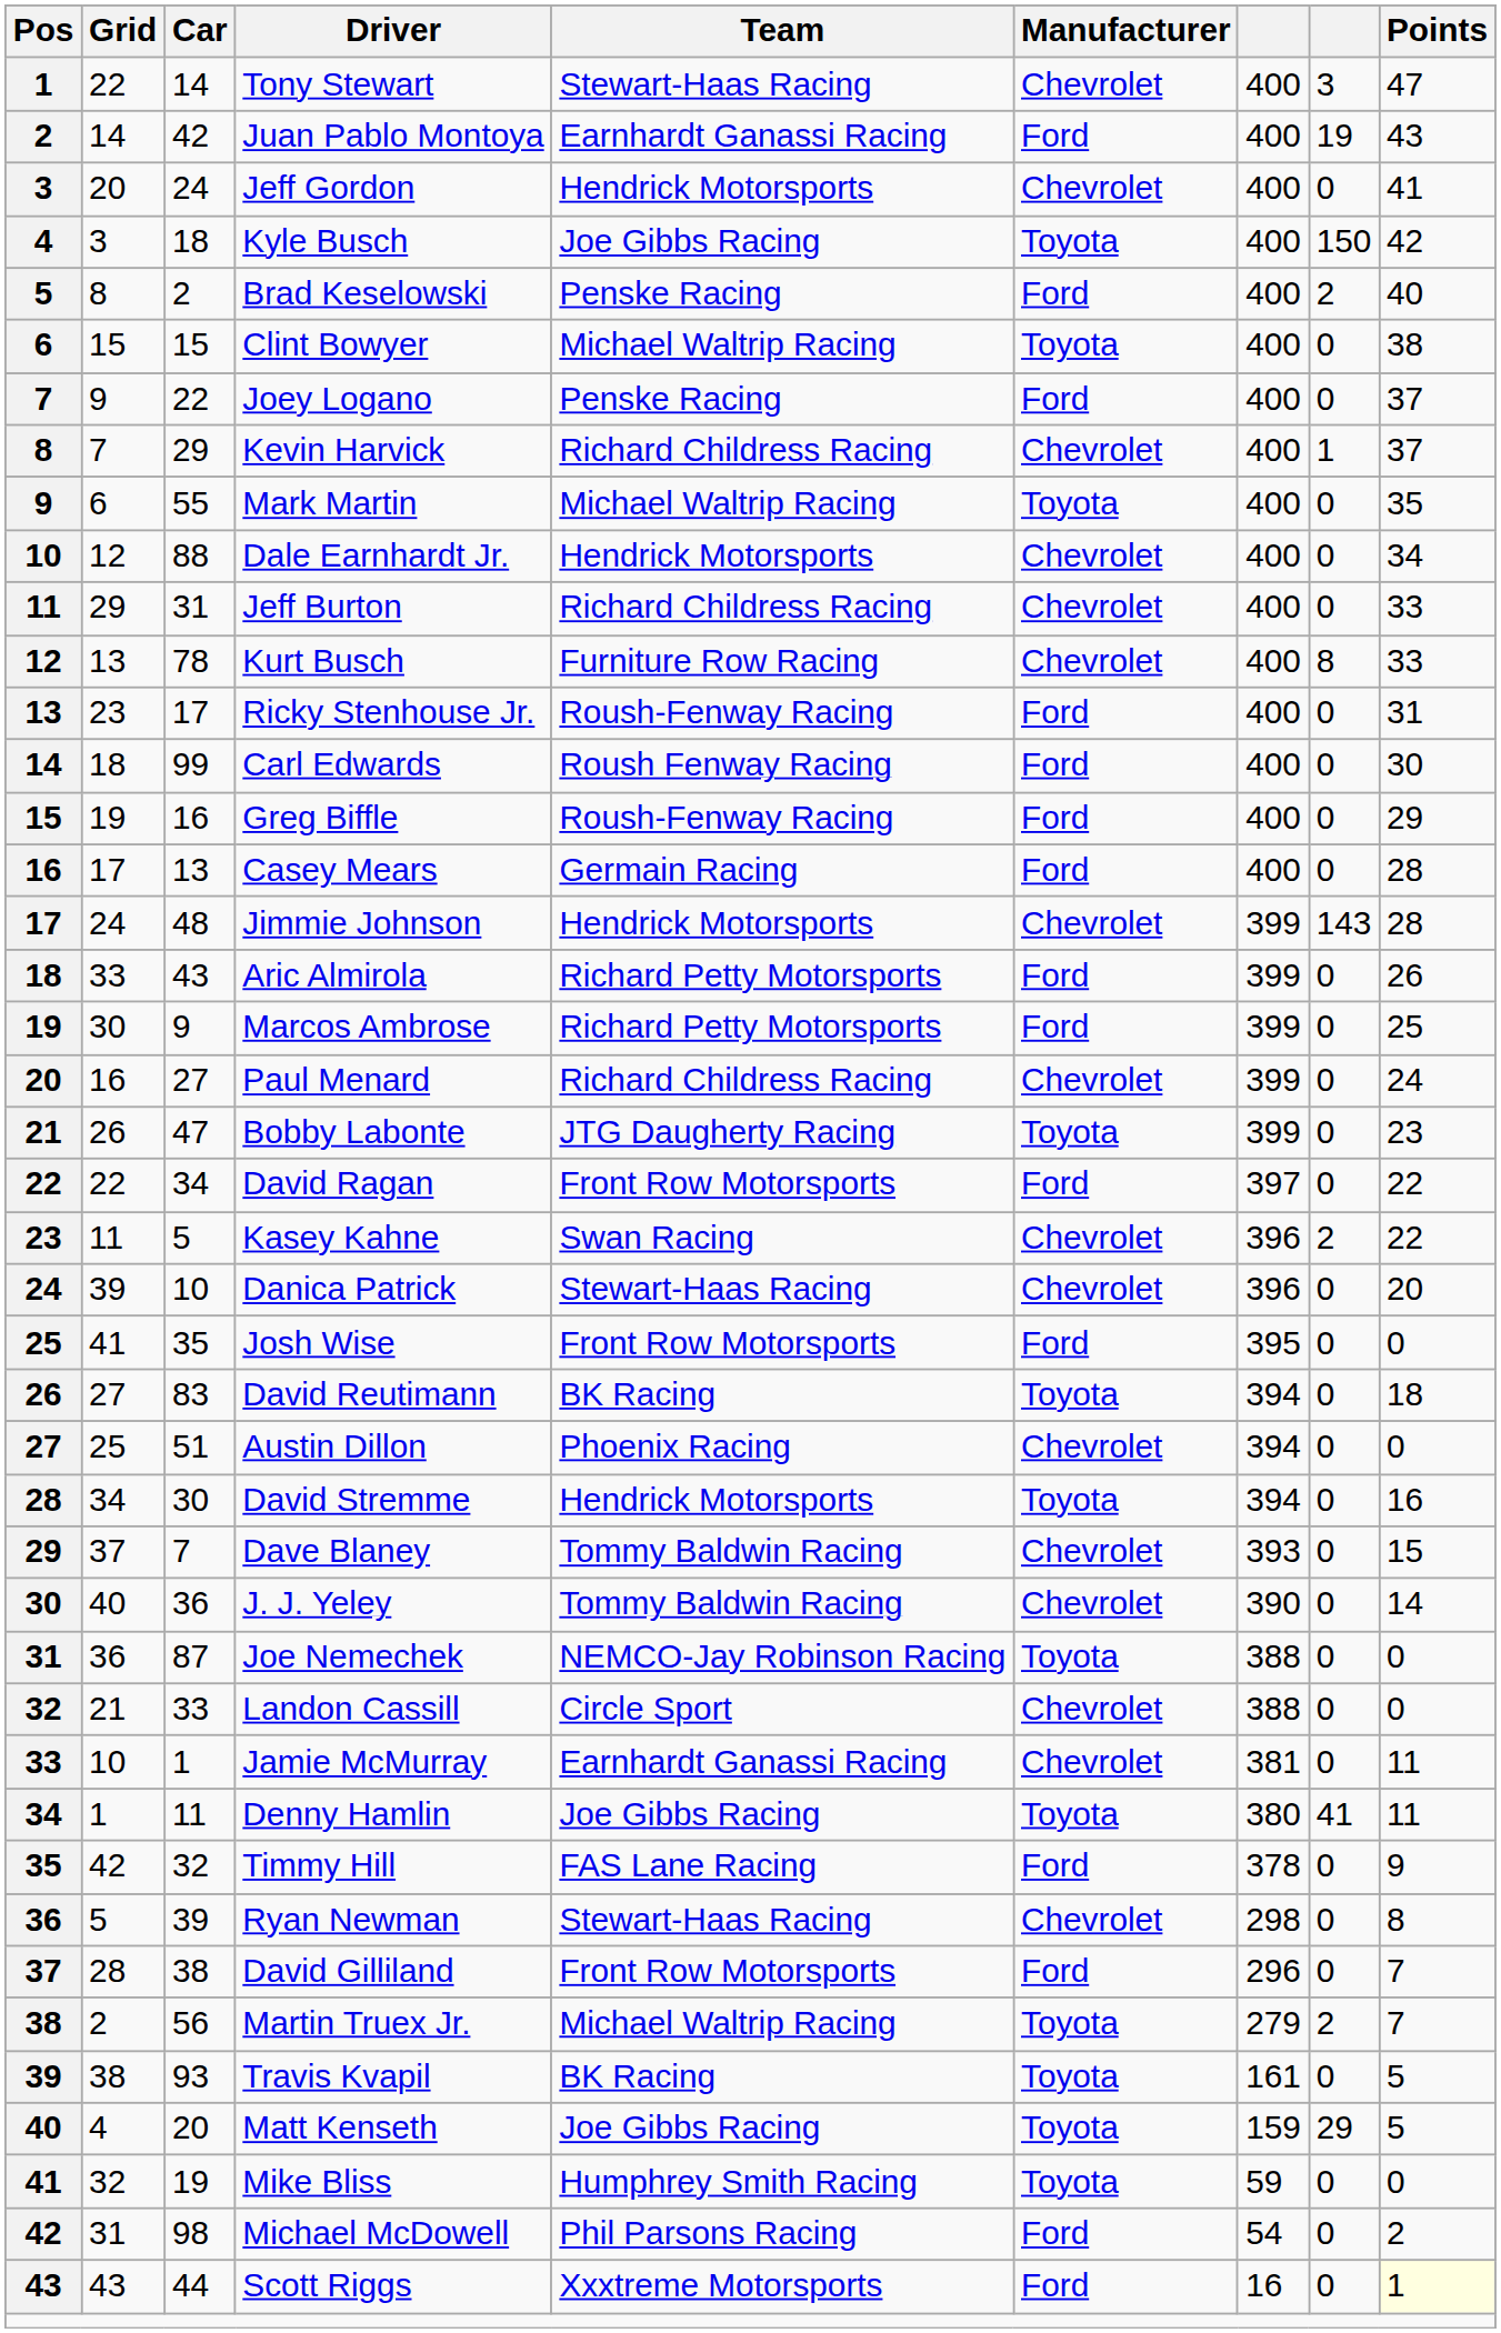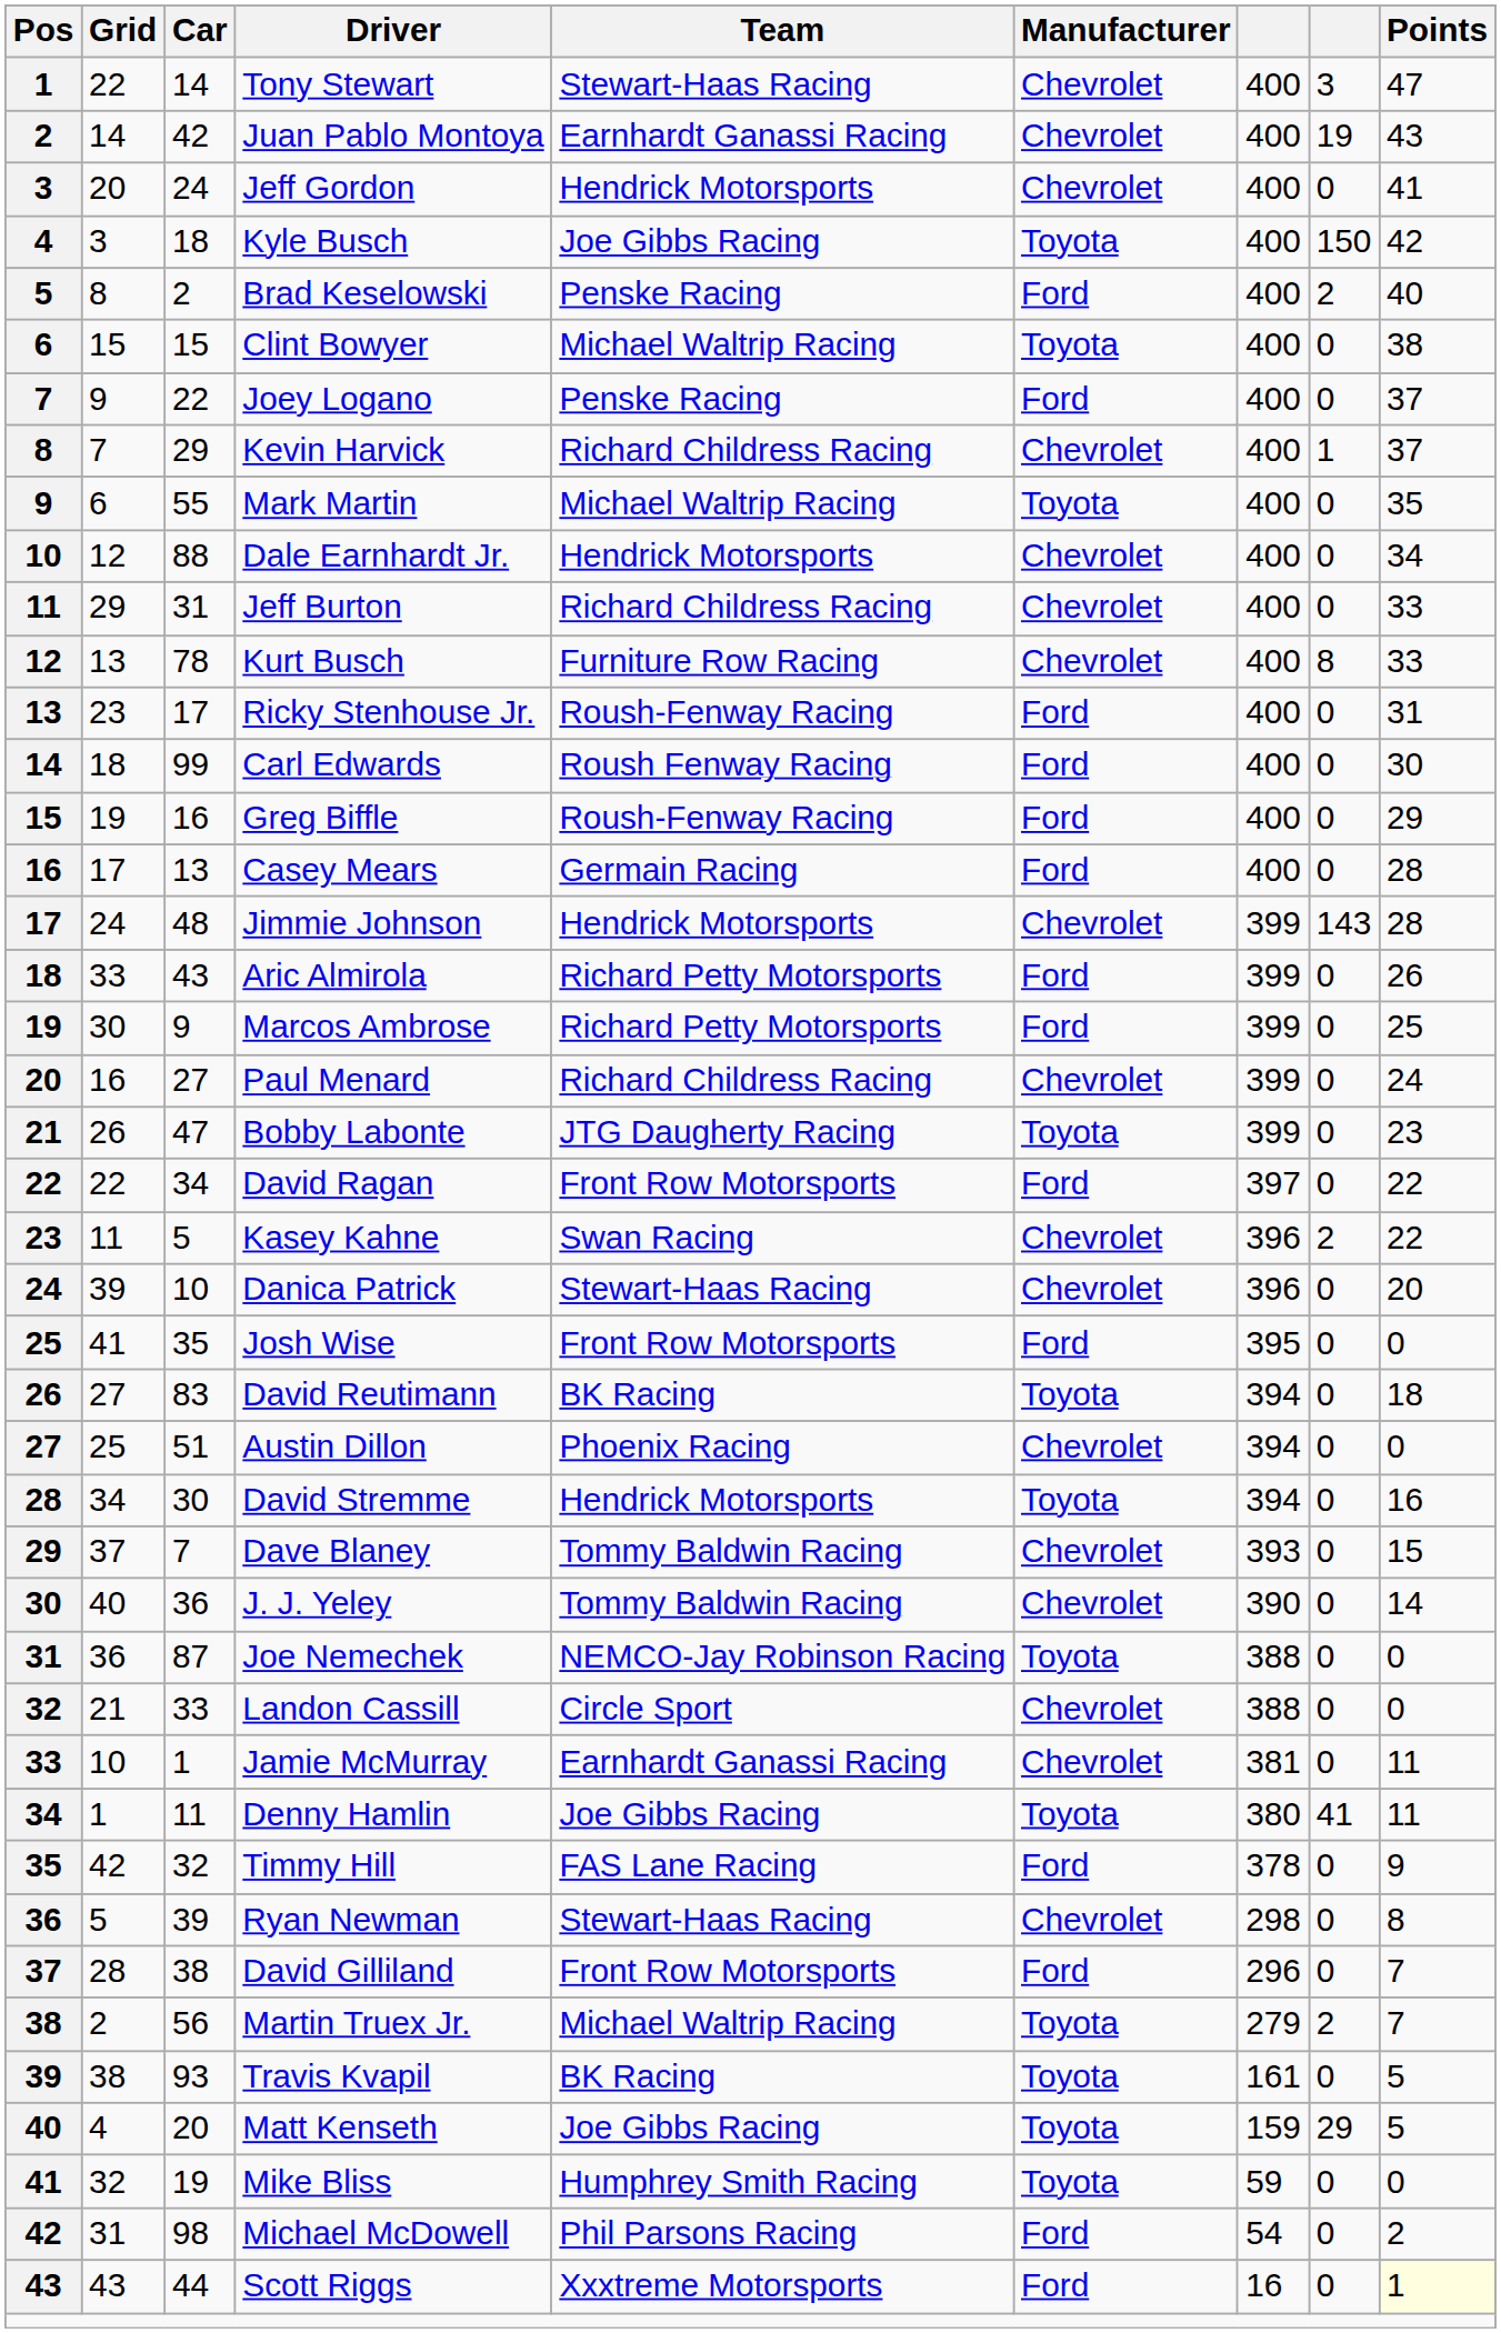 <table class="wikitable" border="1">
 <tr>
 <th>Pos</th>
 <th>Grid</th>
 <th>Car</th>
 <th>Driver</th>
 <th>Team</th>
 <th>Manufacturer</th>
 <th></th>
 <th></th>
 <th>Points</th>
 </tr>
 <tr>
 <th>1</th>
 <td>22</td>
 <td>14</td>
 <td><a href='#'>Tony Stewart</a></td>
 <td><a href='#'>Stewart-Haas Racing</a></td>
 <td><a href='#'>Chevrolet</a></td>
 <td>400</td>
 <td>3</td>
 <td>47</td>
 </tr>
 <tr>
 <th>2</th>
 <td>14</td>
 <td>42</td>
 <td><a href='#'>Juan Pablo Montoya</a></td>
 <td><a href='#'>Earnhardt Ganassi Racing</a></td>
-<td><a href='#'>Ford</a></td>
+<td><a href='#'>Chevrolet</a></td>
 <td>400</td>
 <td>19</td>
 <td>43</td>
 </tr>
 <tr>
 <th>3</th>
 <td>20</td>
 <td>24</td>
 <td><a href='#'>Jeff Gordon</a></td>
 <td><a href='#'>Hendrick Motorsports</a></td>
 <td><a href='#'>Chevrolet</a></td>
 <td>400</td>
 <td>0</td>
 <td>41</td>
 </tr>
 <tr>
 <th>4</th>
 <td>3</td>
 <td>18</td>
 <td><a href='#'>Kyle Busch</a></td>
 <td><a href='#'>Joe Gibbs Racing</a></td>
 <td><a href='#'>Toyota</a></td>
 <td>400</td>
 <td>150</td>
 <td>42</td>
 </tr>
 <tr>
 <th>5</th>
 <td>8</td>
 <td>2</td>
 <td><a href='#'>Brad Keselowski</a></td>
 <td><a href='#'>Penske Racing</a></td>
 <td><a href='#'>Ford</a></td>
 <td>400</td>
 <td>2</td>
 <td>40</td>
 </tr>
 <tr>
 <th>6</th>
 <td>15</td>
 <td>15</td>
 <td><a href='#'>Clint Bowyer</a></td>
 <td><a href='#'>Michael Waltrip Racing</a></td>
 <td><a href='#'>Toyota</a></td>
 <td>400</td>
 <td>0</td>
 <td>38</td>
 </tr>
 <tr>
 <th>7</th>
 <td>9</td>
 <td>22</td>
 <td><a href='#'>Joey Logano</a></td>
 <td><a href='#'>Penske Racing</a></td>
 <td><a href='#'>Ford</a></td>
 <td>400</td>
 <td>0</td>
 <td>37</td>
 </tr>
 <tr>
 <th>8</th>
 <td>7</td>
 <td>29</td>
 <td><a href='#'>Kevin Harvick</a></td>
 <td><a href='#'>Richard Childress Racing</a></td>
 <td><a href='#'>Chevrolet</a></td>
 <td>400</td>
 <td>1</td>
 <td>37</td>
 </tr>
 <tr>
 <th>9</th>
 <td>6</td>
 <td>55</td>
 <td><a href='#'>Mark Martin</a></td>
 <td><a href='#'>Michael Waltrip Racing</a></td>
 <td><a href='#'>Toyota</a></td>
 <td>400</td>
 <td>0</td>
 <td>35</td>
 </tr>
 <tr>
 <th>10</th>
 <td>12</td>
 <td>88</td>
 <td><a href='#'>Dale Earnhardt Jr.</a></td>
 <td><a href='#'>Hendrick Motorsports</a></td>
 <td><a href='#'>Chevrolet</a></td>
 <td>400</td>
 <td>0</td>
 <td>34</td>
 </tr>
 <tr>
 <th>11</th>
 <td>29</td>
 <td>31</td>
 <td><a href='#'>Jeff Burton</a></td>
 <td><a href='#'>Richard Childress Racing</a></td>
 <td><a href='#'>Chevrolet</a></td>
 <td>400</td>
 <td>0</td>
 <td>33</td>
 </tr>
 <tr>
 <th>12</th>
 <td>13</td>
 <td>78</td>
 <td><a href='#'>Kurt Busch</a></td>
 <td><a href='#'>Furniture Row Racing</a></td>
 <td><a href='#'>Chevrolet</a></td>
 <td>400</td>
 <td>8</td>
 <td>33</td>
 </tr>
 <tr>
 <th>13</th>
 <td>23</td>
 <td>17</td>
 <td><a href='#'>Ricky Stenhouse Jr.</a></td>
 <td><a href='#'>Roush-Fenway Racing</a></td>
 <td><a href='#'>Ford</a></td>
 <td>400</td>
 <td>0</td>
 <td>31</td>
 </tr>
 <tr>
 <th>14</th>
 <td>18</td>
 <td>99</td>
 <td><a href='#'>Carl Edwards</a></td>
 <td><a href='#'>Roush Fenway Racing</a></td>
 <td><a href='#'>Ford</a></td>
 <td>400</td>
 <td>0</td>
 <td>30</td>
 </tr>
 <tr>
 <th>15</th>
 <td>19</td>
 <td>16</td>
 <td><a href='#'>Greg Biffle</a></td>
 <td><a href='#'>Roush-Fenway Racing</a></td>
 <td><a href='#'>Ford</a></td>
 <td>400</td>
 <td>0</td>
 <td>29</td>
 </tr>
 <tr>
 <th>16</th>
 <td>17</td>
 <td>13</td>
 <td><a href='#'>Casey Mears</a></td>
 <td><a href='#'>Germain Racing</a></td>
 <td><a href='#'>Ford</a></td>
 <td>400</td>
 <td>0</td>
 <td>28</td>
 </tr>
 <tr>
 <th>17</th>
 <td>24</td>
 <td>48</td>
 <td><a href='#'>Jimmie Johnson</a></td>
 <td><a href='#'>Hendrick Motorsports</a></td>
 <td><a href='#'>Chevrolet</a></td>
 <td>399</td>
 <td>143</td>
 <td>28</td>
 </tr>
 <tr>
 <th>18</th>
 <td>33</td>
 <td>43</td>
 <td><a href='#'>Aric Almirola</a></td>
 <td><a href='#'>Richard Petty Motorsports</a></td>
 <td><a href='#'>Ford</a></td>
 <td>399</td>
 <td>0</td>
 <td>26</td>
 </tr>
 <tr>
 <th>19</th>
 <td>30</td>
 <td>9</td>
 <td><a href='#'>Marcos Ambrose</a></td>
 <td><a href='#'>Richard Petty Motorsports</a></td>
 <td><a href='#'>Ford</a></td>
 <td>399</td>
 <td>0</td>
 <td>25</td>
 </tr>
 <tr>
 <th>20</th>
 <td>16</td>
 <td>27</td>
 <td><a href='#'>Paul Menard</a></td>
 <td><a href='#'>Richard Childress Racing</a></td>
 <td><a href='#'>Chevrolet</a></td>
 <td>399</td>
 <td>0</td>
 <td>24</td>
 </tr>
 <tr>
 <th>21</th>
 <td>26</td>
 <td>47</td>
 <td><a href='#'>Bobby Labonte</a></td>
 <td><a href='#'>JTG Daugherty Racing</a></td>
 <td><a href='#'>Toyota</a></td>
 <td>399</td>
 <td>0</td>
 <td>23</td>
 </tr>
 <tr>
 <th>22</th>
 <td>22</td>
 <td>34</td>
 <td><a href='#'>David Ragan</a></td>
 <td><a href='#'>Front Row Motorsports</a></td>
 <td><a href='#'>Ford</a></td>
 <td>397</td>
 <td>0</td>
 <td>22</td>
 </tr>
 <tr>
 <th>23</th>
 <td>11</td>
 <td>5</td>
 <td><a href='#'>Kasey Kahne</a></td>
 <td><a href='#'>Swan Racing</a></td>
 <td><a href='#'>Chevrolet</a></td>
 <td>396</td>
 <td>2</td>
 <td>22</td>
 </tr>
 <tr>
 <th>24</th>
 <td>39</td>
 <td>10</td>
 <td><a href='#'>Danica Patrick</a></td>
 <td><a href='#'>Stewart-Haas Racing</a></td>
 <td><a href='#'>Chevrolet</a></td>
 <td>396</td>
 <td>0</td>
 <td>20</td>
 </tr>
 <tr>
 <th>25</th>
 <td>41</td>
 <td>35</td>
 <td><a href='#'>Josh Wise</a></td>
 <td><a href='#'>Front Row Motorsports</a></td>
 <td><a href='#'>Ford</a></td>
 <td>395</td>
 <td>0</td>
 <td>0</td>
 </tr>
 <tr>
 <th>26</th>
 <td>27</td>
 <td>83</td>
 <td><a href='#'>David Reutimann</a></td>
 <td><a href='#'>BK Racing</a></td>
 <td><a href='#'>Toyota</a></td>
 <td>394</td>
 <td>0</td>
 <td>18</td>
 </tr>
 <tr>
 <th>27</th>
 <td>25</td>
 <td>51</td>
 <td><a href='#'>Austin Dillon</a></td>
 <td><a href='#'>Phoenix Racing</a></td>
 <td><a href='#'>Chevrolet</a></td>
 <td>394</td>
 <td>0</td>
 <td>0</td>
 </tr>
 <tr>
 <th>28</th>
 <td>34</td>
 <td>30</td>
 <td><a href='#'>David Stremme</a></td>
 <td><a href='#'>Hendrick Motorsports</a></td>
 <td><a href='#'>Toyota</a></td>
 <td>394</td>
 <td>0</td>
 <td>16</td>
 </tr>
 <tr>
 <th>29</th>
 <td>37</td>
 <td>7</td>
 <td><a href='#'>Dave Blaney</a></td>
 <td><a href='#'>Tommy Baldwin Racing</a></td>
 <td><a href='#'>Chevrolet</a></td>
 <td>393</td>
 <td>0</td>
 <td>15</td>
 </tr>
 <tr>
 <th>30</th>
 <td>40</td>
 <td>36</td>
 <td><a href='#'>J. J. Yeley</a></td>
 <td><a href='#'>Tommy Baldwin Racing</a></td>
 <td><a href='#'>Chevrolet</a></td>
 <td>390</td>
 <td>0</td>
 <td>14</td>
 </tr>
 <tr>
 <th>31</th>
 <td>36</td>
 <td>87</td>
 <td><a href='#'>Joe Nemechek</a></td>
 <td><a href='#'>NEMCO-Jay Robinson Racing</a></td>
 <td><a href='#'>Toyota</a></td>
 <td>388</td>
 <td>0</td>
 <td>0</td>
 </tr>
 <tr>
 <th>32</th>
 <td>21</td>
 <td>33</td>
 <td><a href='#'>Landon Cassill</a></td>
 <td><a href='#'>Circle Sport</a></td>
 <td><a href='#'>Chevrolet</a></td>
 <td>388</td>
 <td>0</td>
 <td>0</td>
 </tr>
 <tr>
 <th>33</th>
 <td>10</td>
 <td>1</td>
 <td><a href='#'>Jamie McMurray</a></td>
 <td><a href='#'>Earnhardt Ganassi Racing</a></td>
 <td><a href='#'>Chevrolet</a></td>
 <td>381</td>
 <td>0</td>
 <td>11</td>
 </tr>
 <tr>
 <th>34</th>
 <td>1</td>
 <td>11</td>
 <td><a href='#'>Denny Hamlin</a></td>
 <td><a href='#'>Joe Gibbs Racing</a></td>
 <td><a href='#'>Toyota</a></td>
 <td>380</td>
 <td>41</td>
 <td>11</td>
 </tr>
 <tr>
 <th>35</th>
 <td>42</td>
 <td>32</td>
 <td><a href='#'>Timmy Hill</a></td>
 <td><a href='#'>FAS Lane Racing</a></td>
 <td><a href='#'>Ford</a></td>
 <td>378</td>
 <td>0</td>
 <td>9</td>
 </tr>
 <tr>
 <th>36</th>
 <td>5</td>
 <td>39</td>
 <td><a href='#'>Ryan Newman</a></td>
 <td><a href='#'>Stewart-Haas Racing</a></td>
 <td><a href='#'>Chevrolet</a></td>
 <td>298</td>
 <td>0</td>
 <td>8</td>
 </tr>
 <tr>
 <th>37</th>
 <td>28</td>
 <td>38</td>
 <td><a href='#'>David Gilliland</a></td>
 <td><a href='#'>Front Row Motorsports</a></td>
 <td><a href='#'>Ford</a></td>
 <td>296</td>
 <td>0</td>
 <td>7</td>
 </tr>
 <tr>
 <th>38</th>
 <td>2</td>
 <td>56</td>
 <td><a href='#'>Martin Truex Jr.</a></td>
 <td><a href='#'>Michael Waltrip Racing</a></td>
 <td><a href='#'>Toyota</a></td>
 <td>279</td>
 <td>2</td>
 <td>7</td>
 </tr>
 <tr>
 <th>39</th>
 <td>38</td>
 <td>93</td>
 <td><a href='#'>Travis Kvapil</a></td>
 <td><a href='#'>BK Racing</a></td>
 <td><a href='#'>Toyota</a></td>
 <td>161</td>
 <td>0</td>
 <td>5</td>
 </tr>
 <tr>
 <th>40</th>
 <td>4</td>
 <td>20</td>
 <td><a href='#'>Matt Kenseth</a></td>
 <td><a href='#'>Joe Gibbs Racing</a></td>
 <td><a href='#'>Toyota</a></td>
 <td>159</td>
 <td>29</td>
 <td>5</td>
 </tr>
 <tr>
 <th>41</th>
 <td>32</td>
 <td>19</td>
 <td><a href='#'>Mike Bliss</a></td>
 <td><a href='#'>Humphrey Smith Racing</a></td>
 <td><a href='#'>Toyota</a></td>
 <td>59</td>
 <td>0</td>
 <td>0</td>
 </tr>
 <tr>
 <th>42</th>
 <td>31</td>
 <td>98</td>
 <td><a href='#'>Michael McDowell</a></td>
 <td><a href='#'>Phil Parsons Racing</a></td>
 <td><a href='#'>Ford</a></td>
 <td>54</td>
 <td>0</td>
 <td>2</td>
 </tr>
 <tr>
 <th>43</th>
 <td>43</td>
 <td>44</td>
 <td><a href='#'>Scott Riggs</a></td>
 <td><a href='#'>Xxxtreme Motorsports</a></td>
 <td><a href='#'>Ford</a></td>
 <td>16</td>
 <td>0</td>
 <td style="background: lightyellow;">1</td>
 </tr>
 <tr class="sortbottom">
 <td colspan="9"></td>
 </tr>
 </table>
